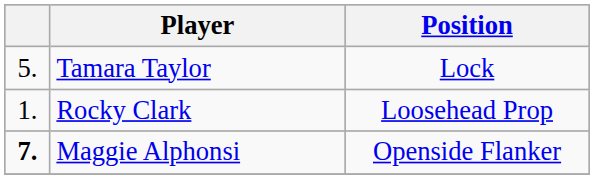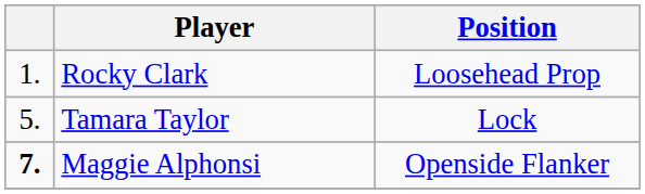 <table class="wikitable sticky-header">
 <tr>
 <th width=20></th>
 <th width=170>Player</th>
 <th width=140><a href='#'>Position</a></th>
 </tr>
 <tr>
+<td align=center>1.</td>
+<td> <a href='#'>Rocky Clark</a></td>
+<td align=center><a href='#'>Loosehead Prop</a></td>
+</tr>
+<tr>
 <td align=center>5.</td>
 <td> <a href='#'>Tamara Taylor</a></td>
 <td align=center><a href='#'>Lock</a></td>
-</tr>
-<tr>
-<td align=center>1.</td>
-<td> <a href='#'>Rocky Clark</a></td>
-<td align=center><a href='#'>Loosehead Prop</a></td>
 </tr>
 <tr>
 <td align=center><strong>7.</strong></td>
 <td> <a href='#'>Maggie Alphonsi</a></td>
 <td align=center><a href='#'>Openside Flanker</a></td>
 </tr>
 <tr>
 </tr>
 </table>
